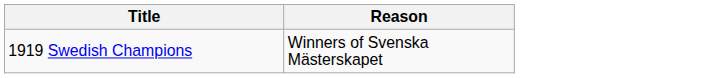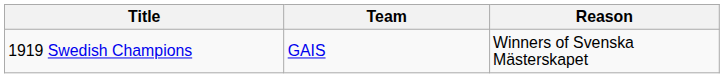 <table class="wikitable" style="text-align: left;">
 <tr>
 <th style="width: 275px;">Title</th>
+<th style="width: 200px;">Team</th>
 <th style="width: 225px;">Reason</th>
 </tr>
 <tr>
 <td>1919 <a href='#'>Swedish Champions</a></td>
+<td><a href='#'>GAIS</a></td>
 <td>Winners of Svenska Mästerskapet</td>
 </tr>
 </table>
